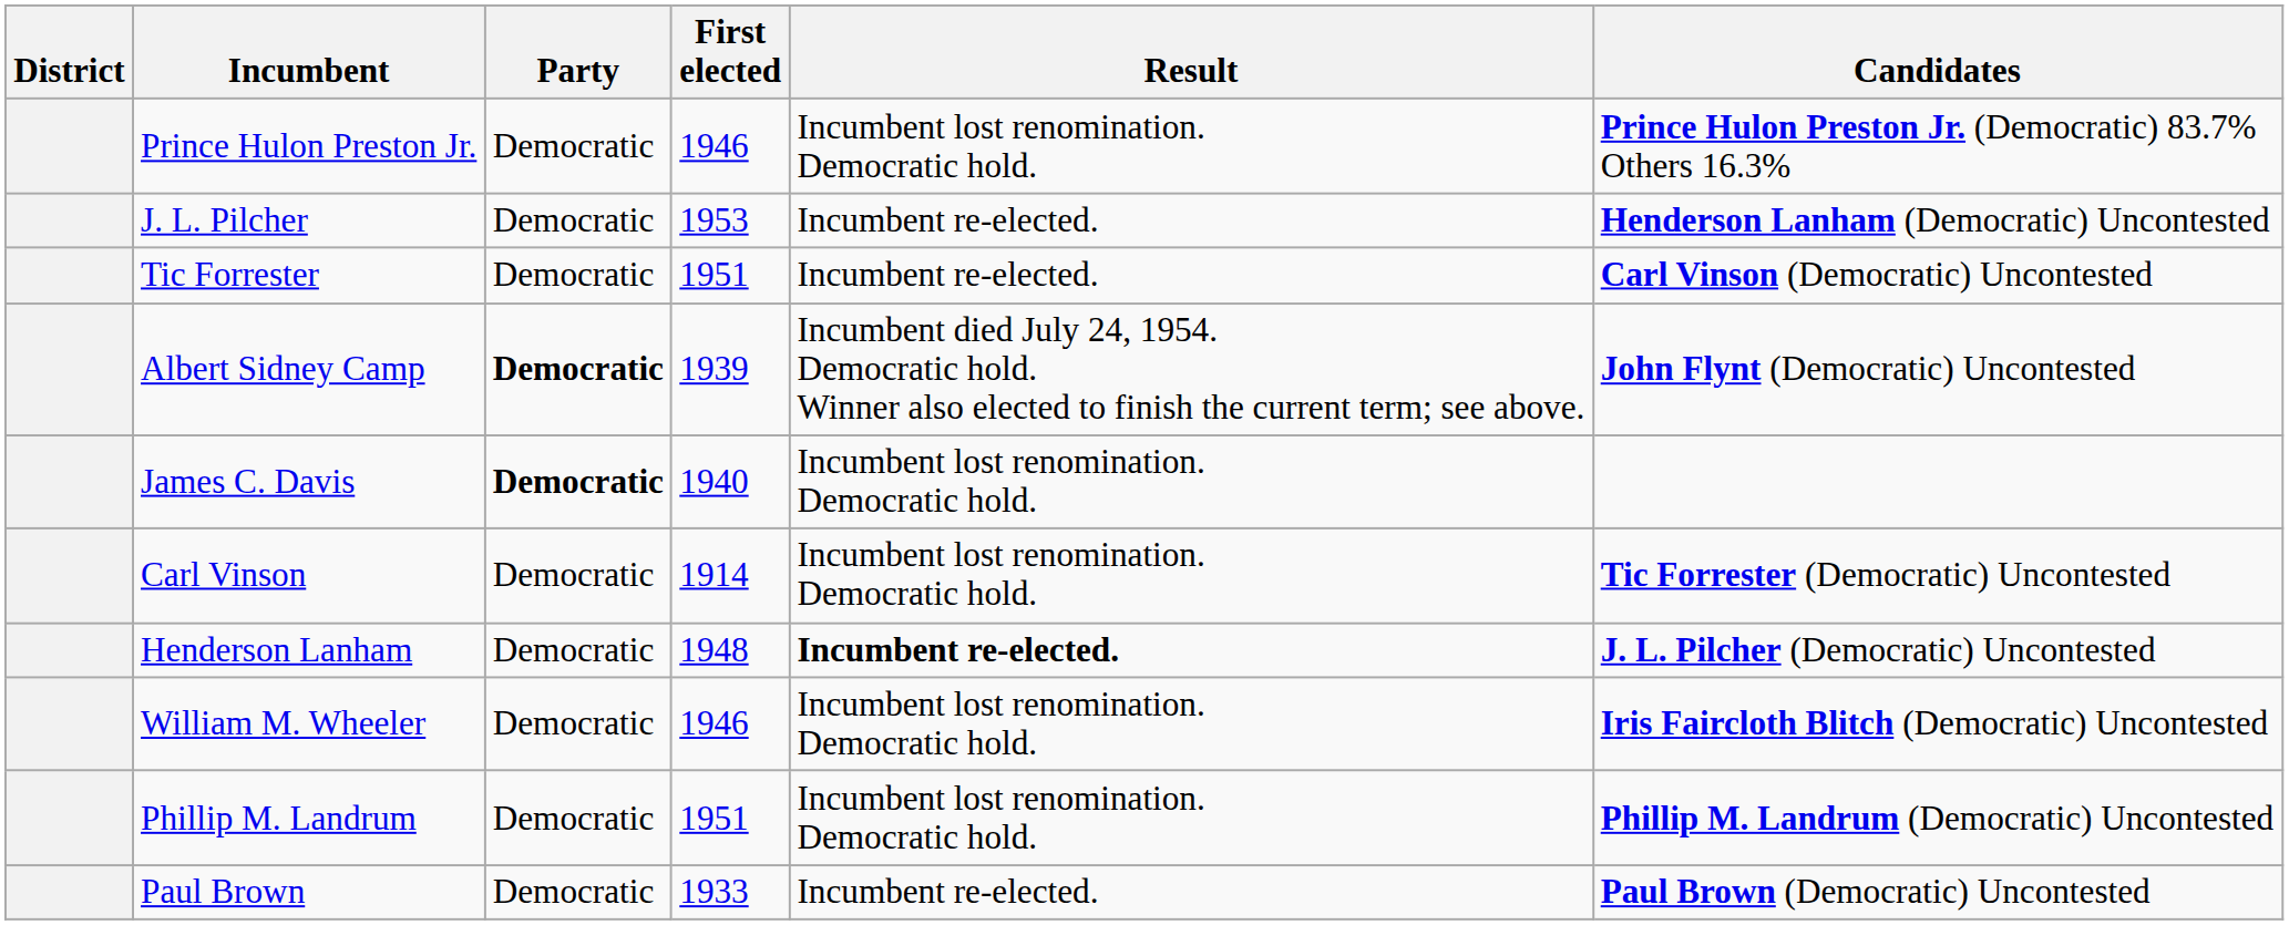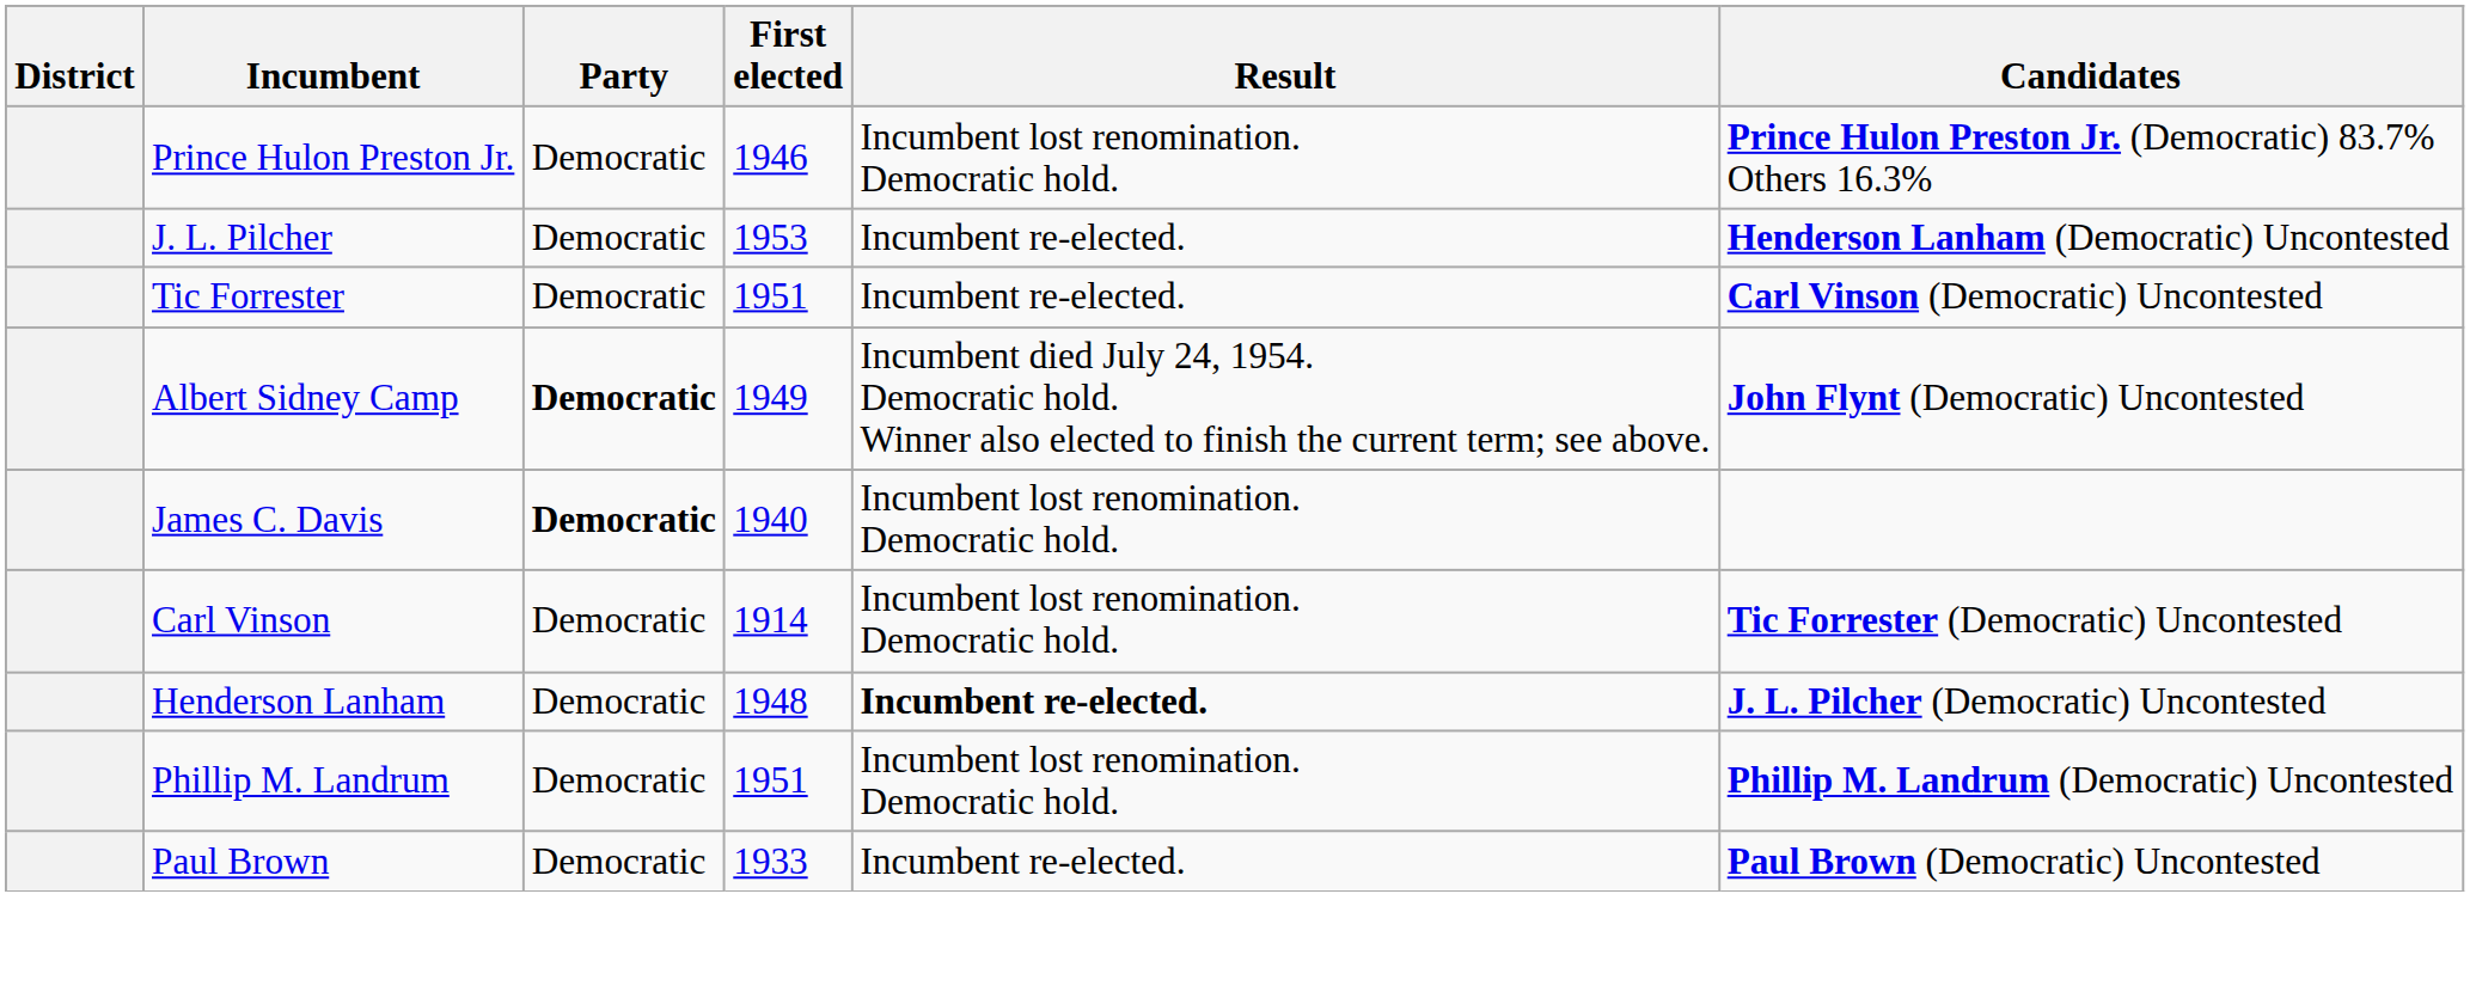 <table class=wikitable>
 <tr valign=bottom>
 <th>District</th>
 <th>Incumbent</th>
 <th>Party</th>
 <th>First<br>elected</th>
 <th>Result</th>
 <th>Candidates</th>
 </tr>
 <tr>
 <th></th>
 <td><a href='#'>Prince Hulon Preston Jr.</a></td>
 <td>Democratic</td>
 <td><a href='#'>1946</a></td>
 <td>Incumbent lost renomination.<br>Democratic hold.</td>
 <td nowrap> <strong><a href='#'>Prince Hulon Preston Jr.</a></strong> (Democratic) 83.7%<br>Others 16.3%</td>
 </tr>
 <tr>
 <th></th>
 <td><a href='#'>J. L. Pilcher</a></td>
 <td>Democratic</td>
 <td><a href='#'>1953</a></td>
 <td>Incumbent re-elected.</td>
 <td nowrap> <strong><a href='#'>Henderson Lanham</a></strong> (Democratic) Uncontested</td>
 </tr>
 <tr>
 <th></th>
 <td><a href='#'>Tic Forrester</a></td>
 <td>Democratic</td>
 <td><a href='#'>1951</a></td>
 <td>Incumbent re-elected.</td>
 <td nowrap> <strong><a href='#'>Carl Vinson</a></strong> (Democratic) Uncontested</td>
 </tr>
 <tr>
 <th></th>
 <td><a href='#'>Albert Sidney Camp</a></td>
 <td><strong>Democratic</strong></td>
-<td><a href='#'>1939</a></td>
+<td><a href='#'>1949</a></td>
 <td>Incumbent died July 24, 1954.<br>Democratic hold.<br>Winner also elected to finish the current term; see above.</td>
 <td nowrap> <strong><a href='#'>John Flynt</a></strong> (Democratic) Uncontested</td>
 </tr>
 <tr>
 <th></th>
 <td><a href='#'>James C. Davis</a></td>
 <td><strong>Democratic</strong></td>
 <td><a href='#'>1940</a></td>
 <td>Incumbent lost renomination.<br>Democratic hold.</td>
 <td nowrap></td>
 </tr>
 <tr>
 <th></th>
 <td><a href='#'>Carl Vinson</a></td>
 <td>Democratic</td>
 <td><a href='#'>1914</a></td>
 <td>Incumbent lost renomination.<br>Democratic hold.</td>
 <td nowrap> <strong><a href='#'>Tic Forrester</a></strong> (Democratic) Uncontested</td>
 </tr>
 <tr>
 <th></th>
 <td><a href='#'>Henderson Lanham</a></td>
 <td>Democratic</td>
 <td><a href='#'>1948</a></td>
 <td><strong>Incumbent re-elected.</strong></td>
 <td nowrap> <strong><a href='#'>J. L. Pilcher</a></strong> (Democratic) Uncontested</td>
 </tr>
 <tr>
 <th></th>
-<td><a href='#'>William M. Wheeler</a></td>
-<td>Democratic</td>
-<td><a href='#'>1946</a></td>
-<td>Incumbent lost renomination.<br>Democratic hold.</td>
-<td nowrap> <strong><a href='#'>Iris Faircloth Blitch</a></strong> (Democratic) Uncontested</td>
-</tr>
-<tr>
-<th></th>
 <td><a href='#'>Phillip M. Landrum</a></td>
 <td>Democratic</td>
 <td><a href='#'>1951</a></td>
 <td>Incumbent lost renomination.<br>Democratic hold.</td>
 <td nowrap> <strong><a href='#'>Phillip M. Landrum</a></strong> (Democratic) Uncontested</td>
 </tr>
 <tr>
 <th></th>
 <td><a href='#'>Paul Brown</a></td>
 <td>Democratic</td>
 <td><a href='#'>1933</a></td>
 <td>Incumbent re-elected.</td>
 <td nowrap> <strong><a href='#'>Paul Brown</a></strong> (Democratic) Uncontested</td>
 </tr>
 </table>
